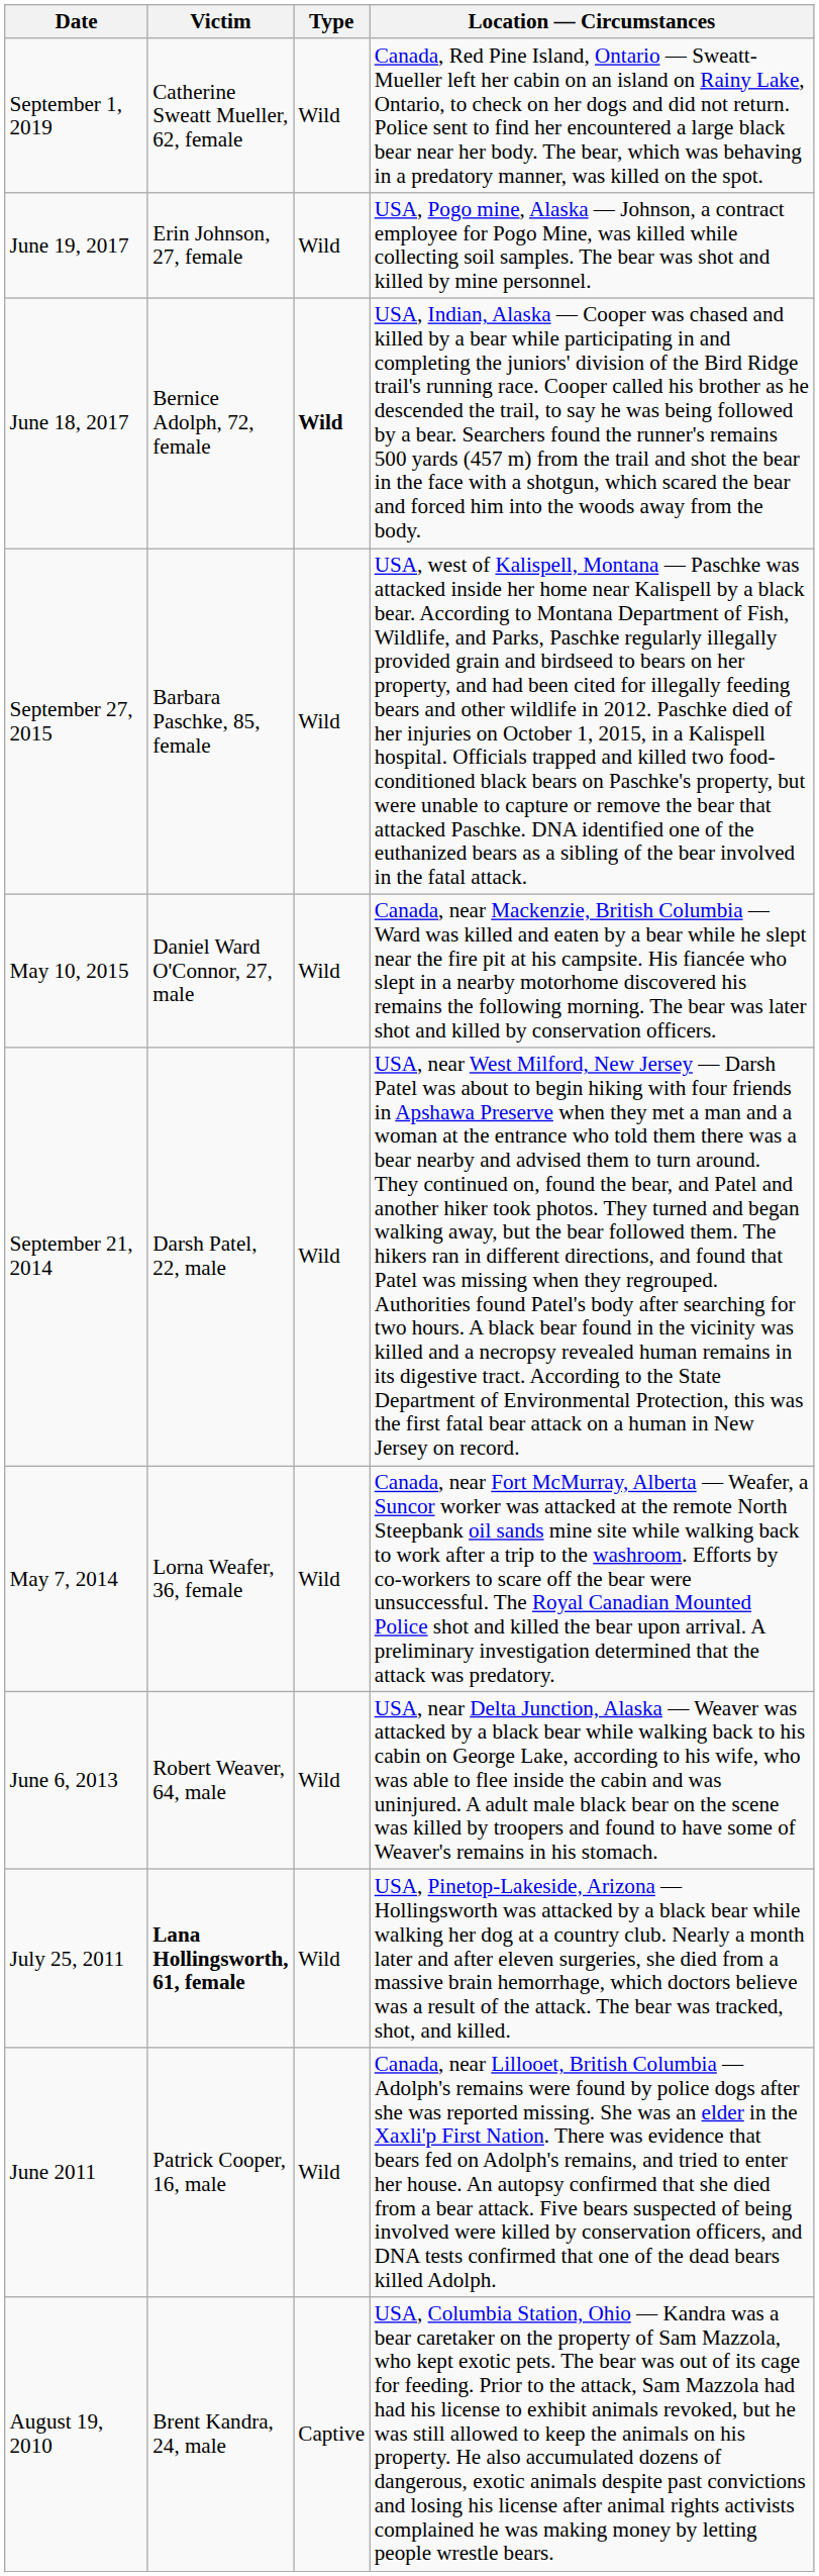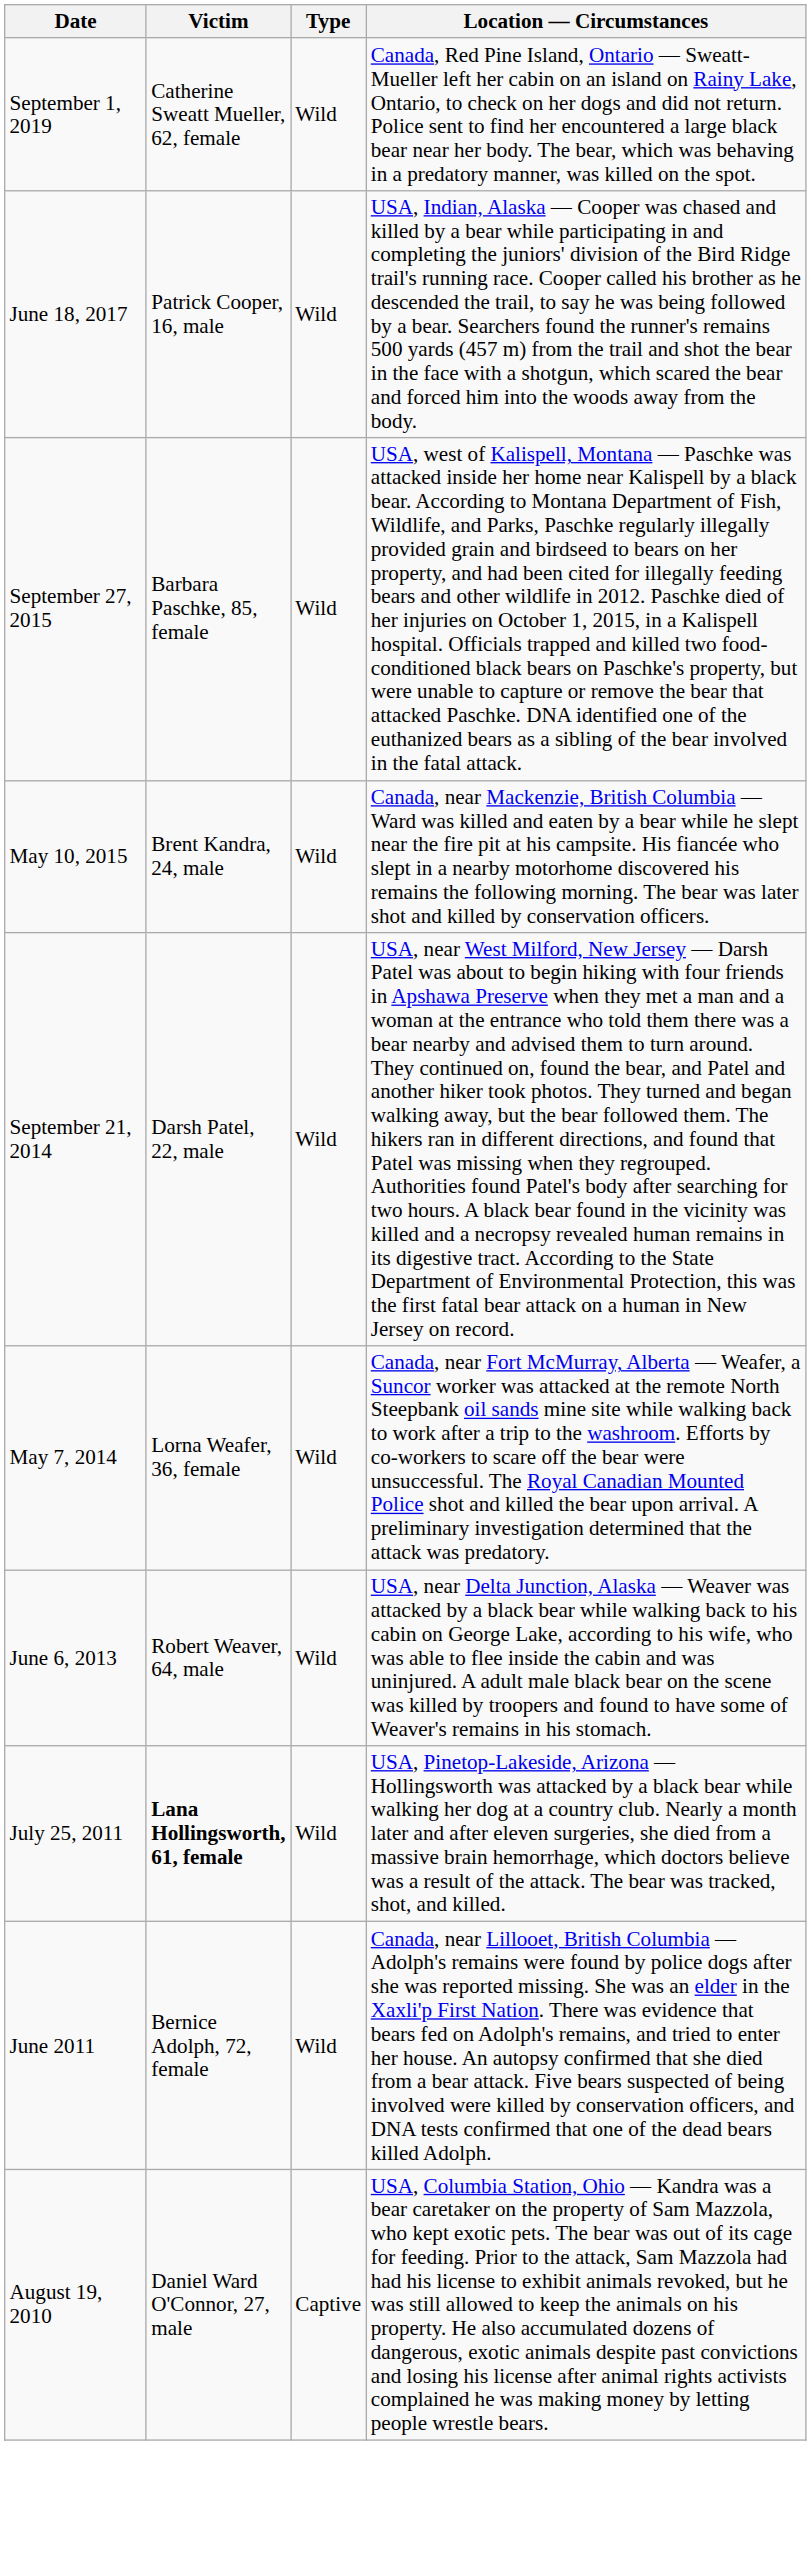 <table class="wikitable sortable">
 <tr>
 <th style="width:100px;">Date</th>
 <th style="width:100px;" class="unsortable">Victim</th>
 <th style="">Type</th>
 <th class="unsortable">Location — Circumstances</th>
 </tr>
 <tr>
 <td>September 1, 2019</td>
 <td>Catherine Sweatt Mueller, 62, female</td>
 <td>Wild</td>
 <td><a href='#'>Canada</a>, Red Pine Island, <a href='#'>Ontario</a> — Sweatt-Mueller left her cabin on an island on <a href='#'>Rainy Lake</a>, Ontario, to check on her dogs and did not return. Police sent to find her encountered a large black bear near her body. The bear, which was behaving in a predatory manner, was killed on the spot.</td>
 </tr>
 <tr>
-<td>June 19, 2017</td>
-<td>Erin Johnson, 27, female</td>
+<td>June 18, 2017</td>
+<td>Patrick Cooper, 16, male</td>
 <td>Wild</td>
-<td><a href='#'>USA</a>, <a href='#'>Pogo mine</a>, <a href='#'>Alaska</a> — Johnson, a contract employee for Pogo Mine, was killed while collecting soil samples. The bear was shot and killed by mine personnel.</td>
-</tr>
-<tr>
-<td>June 18, 2017</td>
-<td>Bernice Adolph, 72, female</td>
-<td><strong>Wild</strong></td>
 <td><a href='#'>USA</a>, <a href='#'>Indian, Alaska</a> — Cooper was chased and killed by a bear while participating in and completing the juniors' division of the Bird Ridge trail's running race. Cooper called his brother as he descended the trail, to say he was being followed by a bear. Searchers found the runner's remains 500 yards (457 m) from the trail and shot the bear in the face with a shotgun, which scared the bear and forced him into the woods away from the body.</td>
 </tr>
 <tr>
 <td>September 27, 2015</td>
 <td>Barbara Paschke, 85, female</td>
 <td>Wild</td>
 <td><a href='#'>USA</a>, west of <a href='#'>Kalispell, Montana</a> — Paschke was attacked inside her home near Kalispell by a black bear. According to Montana Department of Fish, Wildlife, and Parks, Paschke regularly illegally provided grain and birdseed to bears on her property, and had been cited for illegally feeding bears and other wildlife in 2012. Paschke died of her injuries on October 1, 2015, in a Kalispell hospital. Officials trapped and killed two food-conditioned black bears on Paschke's property, but were unable to capture or remove the bear that attacked Paschke. DNA identified one of the euthanized bears as a sibling of the bear involved in the fatal attack.</td>
 </tr>
 <tr>
 <td>May 10, 2015</td>
-<td>Daniel Ward O'Connor, 27, male</td>
+<td>Brent Kandra, 24, male</td>
 <td>Wild</td>
 <td><a href='#'>Canada</a>, near <a href='#'>Mackenzie, British Columbia</a> — Ward was killed and eaten by a bear while he slept near the fire pit at his campsite. His fiancée who slept in a nearby motorhome discovered his remains the following morning. The bear was later shot and killed by conservation officers.</td>
 </tr>
 <tr>
 <td>September 21, 2014</td>
 <td>Darsh Patel, 22, male</td>
 <td>Wild</td>
 <td><a href='#'>USA</a>, near <a href='#'>West Milford, New Jersey</a> — Darsh Patel was about to begin hiking with four friends in <a href='#'>Apshawa Preserve</a> when they met a man and a woman at the entrance who told them there was a bear nearby and advised them to turn around. They continued on, found the bear, and Patel and another hiker took photos. They turned and began walking away, but the bear followed them. The hikers ran in different directions, and found that Patel was missing when they regrouped. Authorities found Patel's body after searching for two hours. A black bear found in the vicinity was killed and a necropsy revealed human remains in its digestive tract. According to the State Department of Environmental Protection, this was the first fatal bear attack on a human in New Jersey on record.</td>
 </tr>
 <tr He was 84 years old.>
 <td>May 7, 2014</td>
 <td>Lorna Weafer, 36, female</td>
 <td>Wild</td>
 <td><a href='#'>Canada</a>, near <a href='#'>Fort McMurray, Alberta</a> — Weafer, a <a href='#'>Suncor</a> worker was attacked at the remote North Steepbank <a href='#'>oil sands</a> mine site while walking back to work after a trip to the <a href='#'>washroom</a>. Efforts by co-workers to scare off the bear were unsuccessful. The <a href='#'>Royal Canadian Mounted Police</a> shot and killed the bear upon arrival. A preliminary investigation determined that the attack was predatory.</td>
 </tr>
 <tr>
 <td>June 6, 2013</td>
 <td>Robert Weaver, 64, male</td>
 <td>Wild</td>
 <td><a href='#'>USA</a>, near <a href='#'>Delta Junction, Alaska</a> — Weaver was attacked by a black bear while walking back to his cabin on George Lake, according to his wife, who was able to flee inside the cabin and was uninjured. A  adult male black bear on the scene was killed by troopers and found to have some of Weaver's remains in his stomach.</td>
 </tr>
 <tr>
 <td>July 25, 2011</td>
 <td><strong>Lana Hollingsworth, 61, female</strong></td>
 <td>Wild</td>
 <td><a href='#'>USA</a>, <a href='#'>Pinetop-Lakeside, Arizona</a> — Hollingsworth was attacked by a  black bear while walking her dog at a country club. Nearly a month later and after eleven surgeries, she died from a massive brain hemorrhage, which doctors believe was a result of the attack. The bear was tracked, shot, and killed.</td>
 </tr>
 <tr>
 <td>June 2011</td>
-<td>Patrick Cooper, 16, male</td>
+<td>Bernice Adolph, 72, female</td>
 <td>Wild</td>
 <td><a href='#'>Canada</a>, near <a href='#'>Lillooet, British Columbia</a> — Adolph's remains were found by police dogs after she was reported missing. She was an <a href='#'>elder</a> in the <a href='#'>Xaxli'p First Nation</a>. There was evidence that bears fed on Adolph's remains, and tried to enter her house. An autopsy confirmed that she died from a bear attack. Five bears suspected of being involved were killed by conservation officers, and DNA tests confirmed that one of the dead bears killed Adolph.</td>
 </tr>
 <tr>
 <td>August 19, 2010</td>
-<td>Brent Kandra, 24, male</td>
+<td>Daniel Ward O'Connor, 27, male</td>
 <td>Captive</td>
 <td><a href='#'>USA</a>, <a href='#'>Columbia Station, Ohio</a> — Kandra was a bear caretaker on the property of Sam Mazzola, who kept exotic pets. The bear was out of its cage for feeding. Prior to the attack, Sam Mazzola had had his license to exhibit animals revoked, but he was still allowed to keep the animals on his property. He also accumulated dozens of dangerous, exotic animals despite past convictions and losing his license after animal rights activists complained he was making money by letting people wrestle bears.</td>
 </tr>
 </table>
